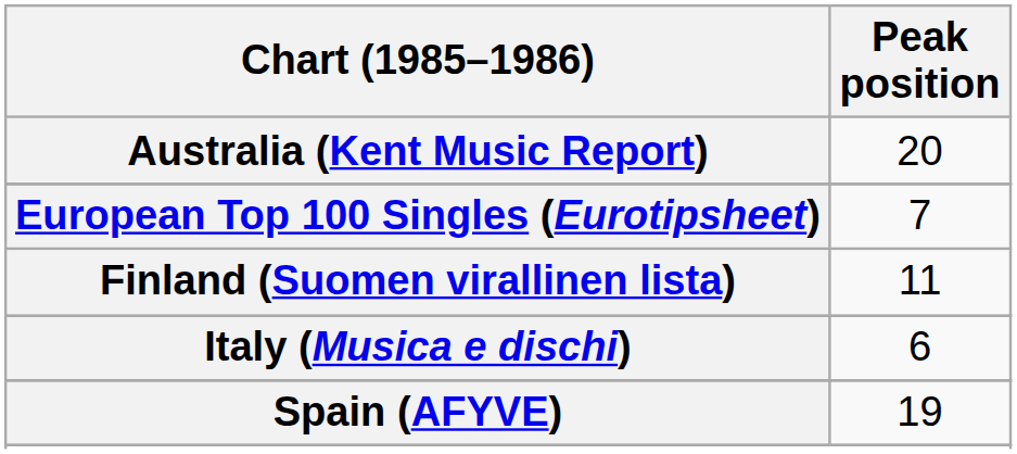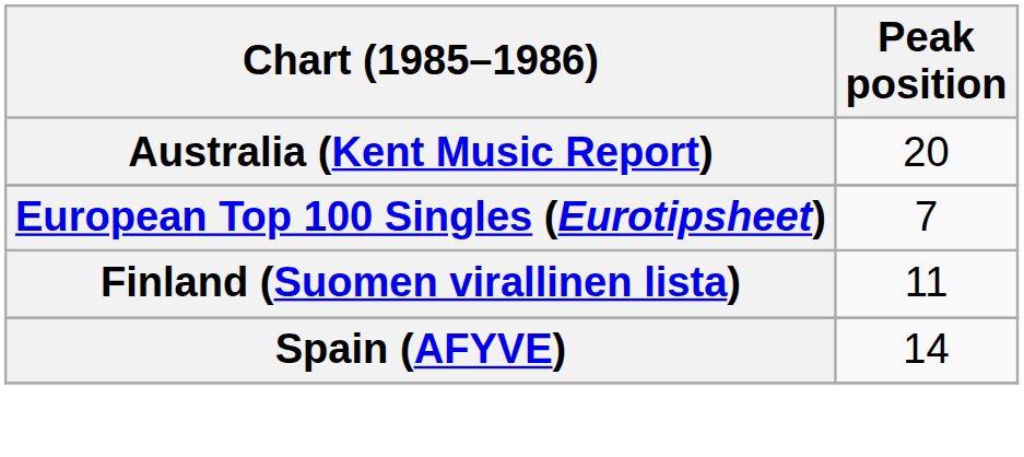 <table class="wikitable sortable plainrowheaders" style="text-align:center">
 <tr>
 <th scope="col">Chart (1985–1986)</th>
 <th scope="col">Peak<br>position</th>
 </tr>
 <tr>
 <th scope="row">Australia (<a href='#'>Kent Music Report</a>)</th>
 <td>20</td>
 </tr>
 <tr>
 </tr>
 <tr>
 </tr>
 <tr>
 </tr>
 <tr>
 <th scope="row"><a href='#'>European Top 100 Singles</a> (<em><a href='#'>Eurotipsheet</a></em>)</th>
 <td>7</td>
 </tr>
 <tr>
 <th scope="row">Finland (<a href='#'>Suomen virallinen lista</a>)</th>
 <td>11</td>
 </tr>
 <tr>
 </tr>
 <tr>
-<th scope=row>Italy (<em><a href='#'>Musica e dischi</a></em>)</th>
-<td>6</td>
-</tr>
-<tr>
 </tr>
 <tr>
 </tr>
 <tr>
 </tr>
 <tr>
 <th scope="row">Spain (<a href='#'>AFYVE</a>)</th>
-<td>19</td>
+<td>14</td>
 </tr>
 <tr>
 </tr>
 <tr>
 </tr>
 <tr>
 </tr>
 <tr>
 </tr>
 <tr>
 </tr>
 <tr>
 </tr>
 </table>
